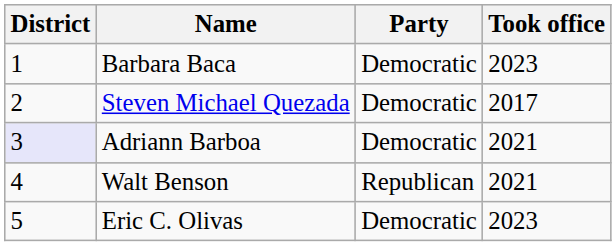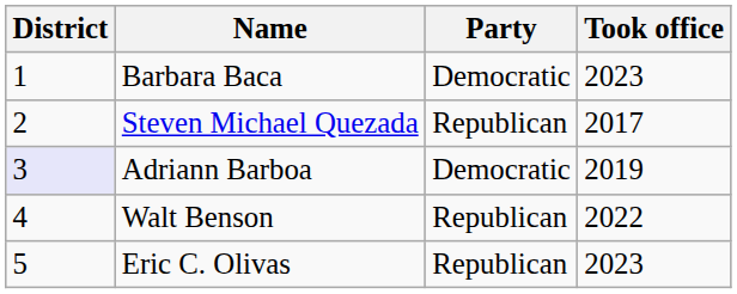 <table class="wikitable sortable">
 <tr>
 <th>District</th>
 <th>Name</th>
 <th>Party</th>
 <th>Took office</th>
 </tr>
 <tr>
 <td>1</td>
 <td>Barbara Baca</td>
 <td>Democratic</td>
 <td>2023</td>
 </tr>
 <tr>
 <td>2</td>
 <td><a href='#'>Steven Michael Quezada</a></td>
-<td>Democratic</td>
+<td>Republican</td>
 <td>2017</td>
 </tr>
 <tr>
 <td style="background: lavender;">3</td>
 <td>Adriann Barboa</td>
 <td>Democratic</td>
-<td>2021</td>
+<td>2019</td>
 </tr>
 <tr>
 <td>4</td>
 <td>Walt Benson</td>
 <td>Republican</td>
-<td>2021</td>
+<td>2022</td>
 </tr>
 <tr>
 <td>5</td>
 <td>Eric C. Olivas</td>
-<td>Democratic</td>
+<td>Republican</td>
 <td>2023</td>
 </tr>
 </table>
